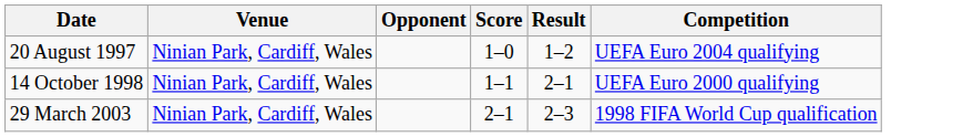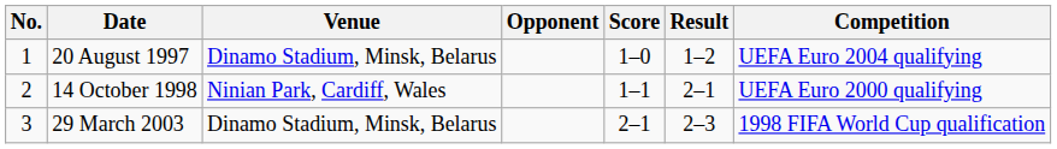 <table class="wikitable sortable">
 <tr>
+<th scope="col">No.</th>
 <th scope="col">Date</th>
 <th scope="col">Venue</th>
 <th scope="col">Opponent</th>
 <th scope="col">Score</th>
 <th scope="col">Result</th>
 <th scope="col">Competition</th>
 </tr>
 <tr>
+<td style="text-align:center">1</td>
 <td>20 August 1997</td>
-<td><a href='#'>Ninian Park</a>, <a href='#'>Cardiff</a>, Wales</td>
+<td><a href='#'>Dinamo Stadium</a>, Minsk, Belarus</td>
 <td></td>
 <td style="text-align:center">1–0</td>
 <td style="text-align:center">1–2</td>
 <td><a href='#'>UEFA Euro 2004 qualifying</a></td>
 </tr>
 <tr>
+<td style="text-align:center">2</td>
 <td>14 October 1998</td>
 <td><a href='#'>Ninian Park</a>, <a href='#'>Cardiff</a>, Wales</td>
 <td></td>
 <td style="text-align:center">1–1</td>
 <td style="text-align:center">2–1</td>
 <td><a href='#'>UEFA Euro 2000 qualifying</a></td>
 </tr>
 <tr>
+<td style="text-align:center">3</td>
 <td>29 March 2003</td>
-<td><a href='#'>Ninian Park</a>, <a href='#'>Cardiff</a>, Wales</td>
+<td>Dinamo Stadium, Minsk, Belarus</td>
 <td></td>
 <td style="text-align:center">2–1</td>
 <td style="text-align:center">2–3</td>
 <td><a href='#'>1998 FIFA World Cup qualification</a></td>
 </tr>
 </table>
